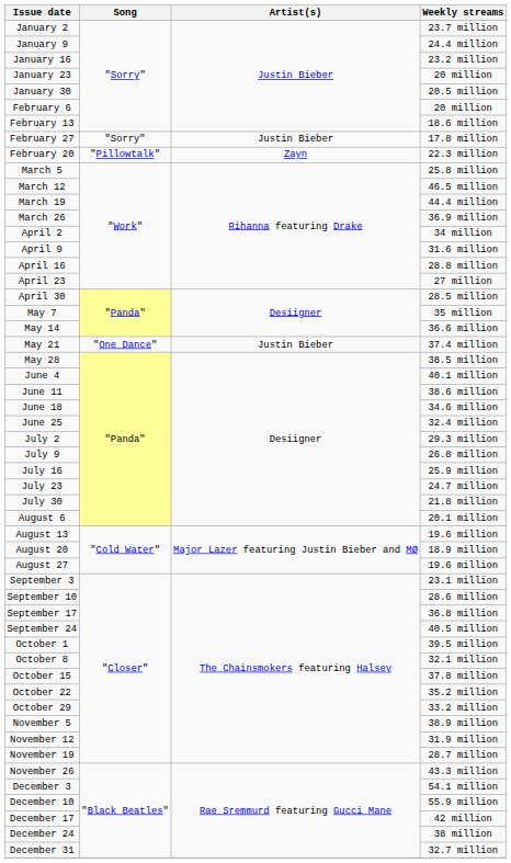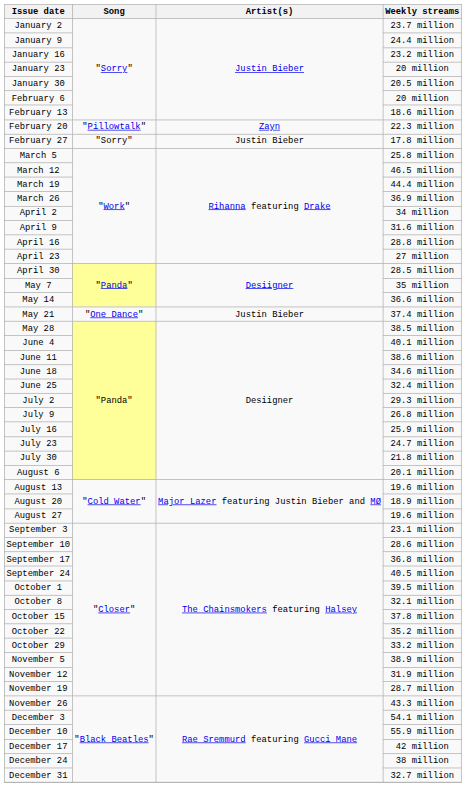 <table class="wikitable" style="text-align: center;">
 <tr>
 <th>Issue date</th>
 <th>Song</th>
 <th>Artist(s)</th>
 <th>Weekly streams</th>
 </tr>
 <tr>
 <td>January 2</td>
 <td rowspan="7">"<a href='#'>Sorry</a>"</td>
 <td rowspan="7"><a href='#'>Justin Bieber</a></td>
 <td>23.7 million</td>
 </tr>
 <tr>
 <td>January 9</td>
 <td>24.4 million</td>
 </tr>
 <tr>
 <td>January 16</td>
 <td>23.2 million</td>
 </tr>
 <tr>
 <td>January 23</td>
 <td>20 million</td>
 </tr>
 <tr>
 <td>January 30</td>
 <td>20.5 million</td>
 </tr>
 <tr>
 <td>February 6</td>
 <td>20 million</td>
 </tr>
 <tr>
 <td>February 13</td>
 <td>18.6 million</td>
 </tr>
 <tr>
+<td>February 20</td>
+<td rowspan="1">"<a href='#'>Pillowtalk</a>"</td>
+<td rowspan="1"><a href='#'>Zayn</a></td>
+<td>22.3 million</td>
+</tr>
+<tr>
 <td>February 27</td>
 <td>"Sorry"</td>
 <td>Justin Bieber</td>
 <td>17.8 million</td>
-</tr>
-<tr>
-<td>February 20</td>
-<td rowspan="1">"<a href='#'>Pillowtalk</a>"</td>
-<td rowspan="1"><a href='#'>Zayn</a></td>
-<td>22.3 million</td>
 </tr>
 <tr>
 <td>March 5</td>
 <td rowspan="8">"<a href='#'>Work</a>"</td>
 <td rowspan="8"><a href='#'>Rihanna</a> featuring <a href='#'>Drake</a></td>
 <td>25.8 million</td>
 </tr>
 <tr>
 <td>March 12</td>
 <td>46.5 million</td>
 </tr>
 <tr>
 <td>March 19</td>
 <td>44.4 million</td>
 </tr>
 <tr>
 <td>March 26</td>
 <td>36.9 million</td>
 </tr>
 <tr>
 <td>April 2</td>
 <td>34 million</td>
 </tr>
 <tr>
 <td>April 9</td>
 <td>31.6 million</td>
 </tr>
 <tr>
 <td>April 16</td>
 <td>28.8 million</td>
 </tr>
 <tr>
 <td>April 23</td>
 <td>27 million</td>
 </tr>
 <tr>
 <td>April 30</td>
 <td style="background:#ff9;" rowspan="3">"<a href='#'>Panda</a>" </td>
 <td rowspan="3"><a href='#'>Desiigner</a></td>
 <td>28.5 million</td>
 </tr>
 <tr>
 <td>May 7</td>
 <td>35 million</td>
 </tr>
 <tr>
 <td>May 14</td>
 <td>36.6 million</td>
 </tr>
 <tr>
 <td>May 21</td>
 <td rowspan="1">"<a href='#'>One Dance</a>"</td>
 <td>Justin Bieber</td>
 <td>37.4 million</td>
 </tr>
 <tr>
 <td>May 28</td>
 <td style="background:#ff9;" rowspan="11">"Panda" </td>
 <td rowspan="11">Desiigner</td>
 <td>38.5 million</td>
 </tr>
 <tr>
 <td>June 4</td>
 <td>40.1 million</td>
 </tr>
 <tr>
 <td>June 11</td>
 <td>38.6 million</td>
 </tr>
 <tr>
 <td>June 18</td>
 <td>34.6 million</td>
 </tr>
 <tr>
 <td>June 25</td>
 <td>32.4 million</td>
 </tr>
 <tr>
 <td>July 2</td>
 <td>29.3 million</td>
 </tr>
 <tr>
 <td>July 9</td>
 <td>26.8 million</td>
 </tr>
 <tr>
 <td>July 16</td>
 <td>25.9 million</td>
 </tr>
 <tr>
 <td>July 23</td>
 <td>24.7 million</td>
 </tr>
 <tr>
 <td>July 30</td>
 <td>21.8 million</td>
 </tr>
 <tr>
 <td>August 6</td>
 <td>20.1 million</td>
 </tr>
 <tr>
 <td>August 13</td>
 <td rowspan="3">"<a href='#'>Cold Water</a>"</td>
 <td rowspan="3"><a href='#'>Major Lazer</a> featuring Justin Bieber and <a href='#'>MØ</a></td>
 <td>19.6 million</td>
 </tr>
 <tr>
 <td>August 20</td>
 <td>18.9 million</td>
 </tr>
 <tr>
 <td>August 27</td>
 <td>19.6 million</td>
 </tr>
 <tr>
 <td>September 3</td>
 <td rowspan="12">"<a href='#'>Closer</a>"</td>
 <td rowspan="12"><a href='#'>The Chainsmokers</a> featuring <a href='#'>Halsey</a></td>
 <td>23.1 million</td>
 </tr>
 <tr>
 <td>September 10</td>
 <td>28.6 million</td>
 </tr>
 <tr>
 <td>September 17</td>
 <td>36.8 million</td>
 </tr>
 <tr>
 <td>September 24</td>
 <td>40.5 million</td>
 </tr>
 <tr>
 <td>October 1</td>
 <td>39.5 million</td>
 </tr>
 <tr>
 <td>October 8</td>
 <td>32.1 million</td>
 </tr>
 <tr>
 <td>October 15</td>
 <td>37.8 million</td>
 </tr>
 <tr>
 <td>October 22</td>
 <td>35.2 million</td>
 </tr>
 <tr>
 <td>October 29</td>
 <td>33.2 million</td>
 </tr>
 <tr>
 <td>November 5</td>
 <td>38.9 million</td>
 </tr>
 <tr>
 <td>November 12</td>
 <td>31.9 million</td>
 </tr>
 <tr>
 <td>November 19</td>
 <td>28.7 million</td>
 </tr>
 <tr>
 <td>November 26</td>
 <td rowspan="6">"<a href='#'>Black Beatles</a>"</td>
 <td rowspan="6"><a href='#'>Rae Sremmurd</a> featuring <a href='#'>Gucci Mane</a></td>
 <td>43.3 million</td>
 </tr>
 <tr>
 <td>December 3</td>
 <td>54.1 million</td>
 </tr>
 <tr>
 <td>December 10</td>
 <td>55.9 million</td>
 </tr>
 <tr>
 <td>December 17</td>
 <td>42 million</td>
 </tr>
 <tr>
 <td>December 24</td>
 <td>38 million</td>
 </tr>
 <tr>
 <td>December 31</td>
 <td>32.7 million</td>
 </tr>
 <tr>
 </tr>
 </table>
